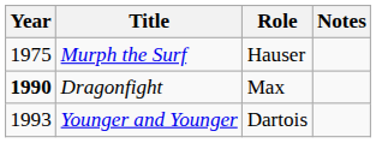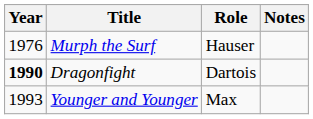 <table class="wikitable sortable">
 <tr>
 <th>Year</th>
 <th>Title</th>
 <th>Role</th>
 <th>Notes</th>
 </tr>
 <tr>
-<td>1975</td>
+<td>1976</td>
 <td><a href='#'><em>Murph the Surf</em></a></td>
 <td>Hauser</td>
 <td></td>
 </tr>
 <tr>
 <td><strong>1990</strong></td>
 <td><em>Dragonfight</em></td>
-<td>Max</td>
+<td>Dartois</td>
 <td></td>
 </tr>
 <tr>
 <td>1993</td>
 <td><em><a href='#'>Younger and Younger</a></em></td>
-<td>Dartois</td>
+<td>Max</td>
 <td></td>
 </tr>
 </table>
